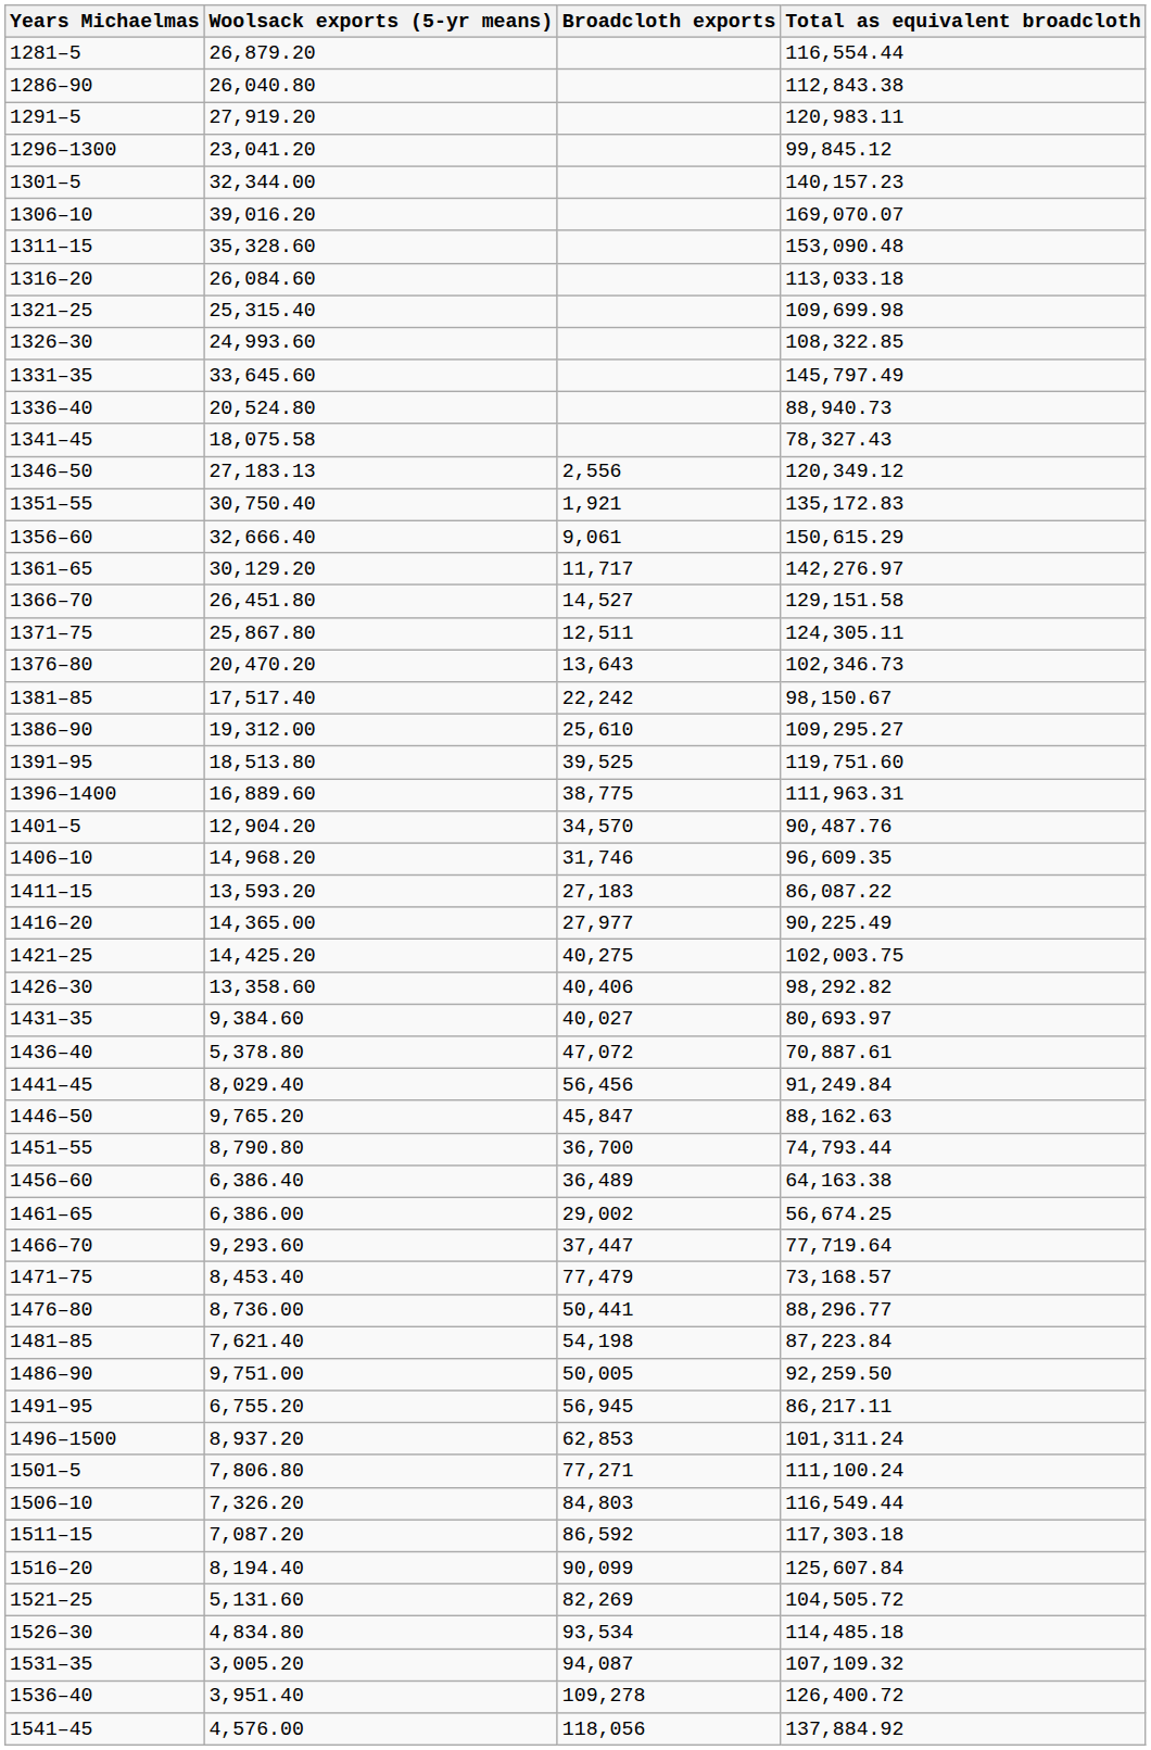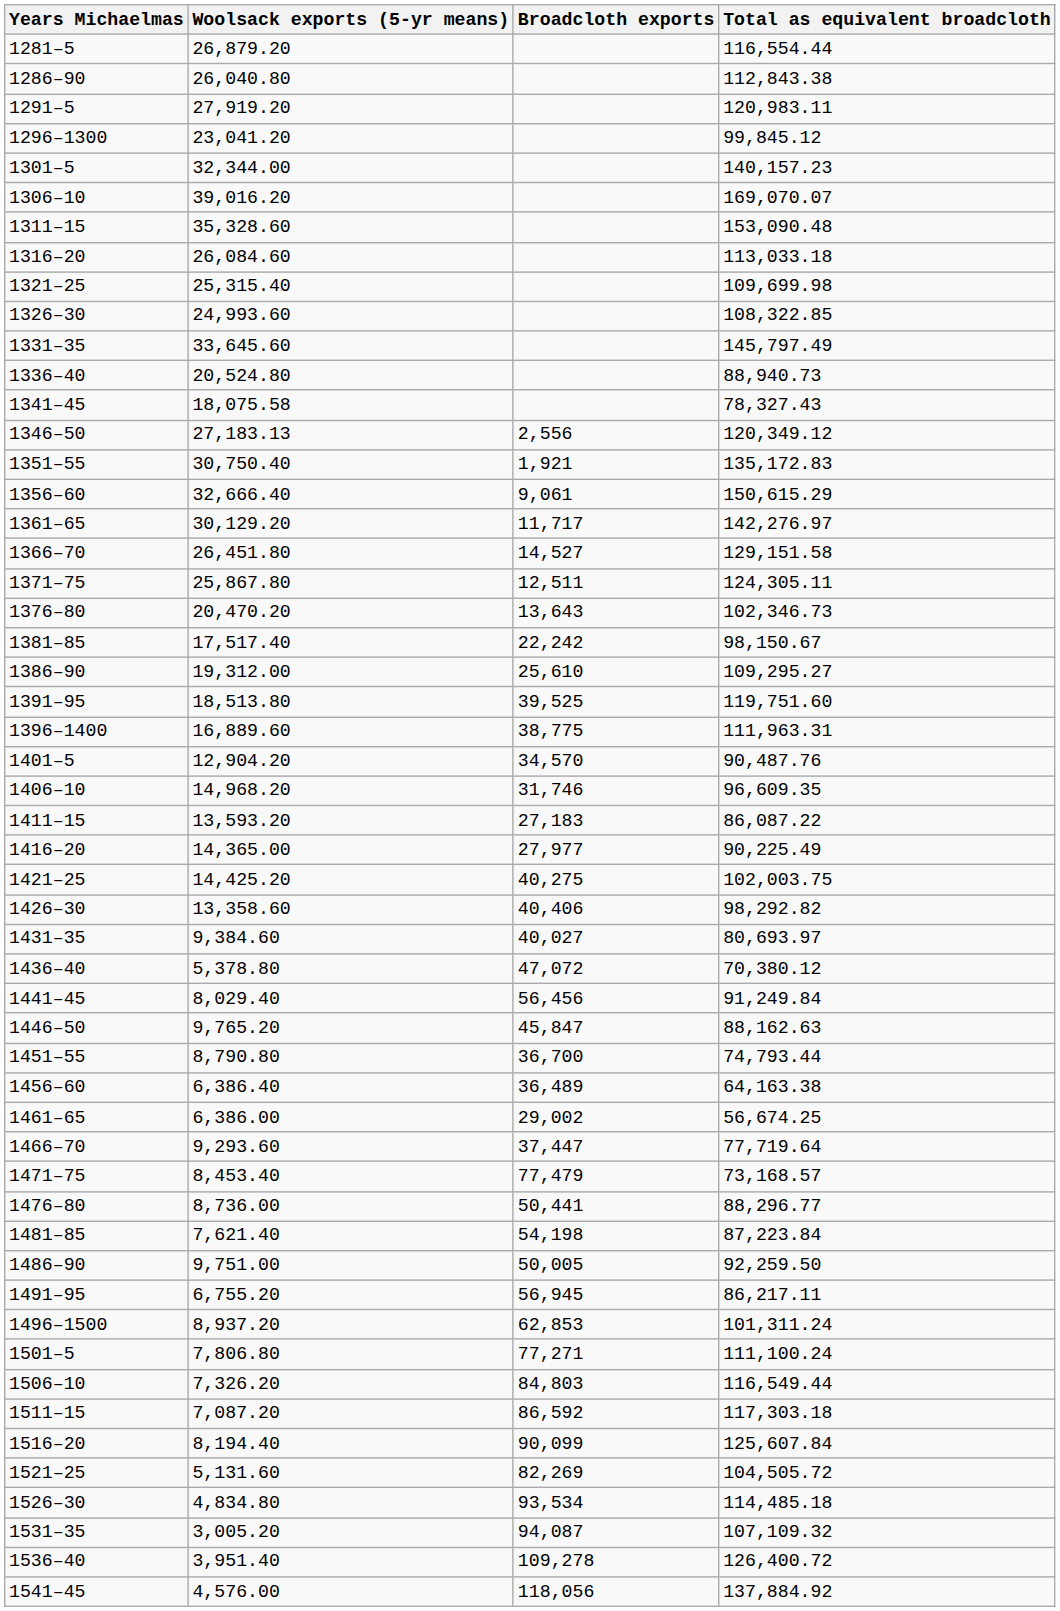 <table class="wikitable">
 <tr>
 <th>Years Michaelmas</th>
 <th>Woolsack exports (5-yr means)</th>
 <th>Broadcloth exports</th>
 <th>Total as equivalent broadcloth</th>
 </tr>
 <tr>
 <td>1281–5</td>
 <td>26,879.20</td>
 <td></td>
 <td>116,554.44</td>
 </tr>
 <tr>
 <td>1286–90</td>
 <td>26,040.80</td>
 <td></td>
 <td>112,843.38</td>
 </tr>
 <tr>
 <td>1291–5</td>
 <td>27,919.20</td>
 <td></td>
 <td>120,983.11</td>
 </tr>
 <tr>
 <td>1296–1300</td>
 <td>23,041.20</td>
 <td></td>
 <td>99,845.12</td>
 </tr>
 <tr>
 <td>1301–5</td>
 <td>32,344.00</td>
 <td></td>
 <td>140,157.23</td>
 </tr>
 <tr>
 <td>1306–10</td>
 <td>39,016.20</td>
 <td></td>
 <td>169,070.07</td>
 </tr>
 <tr>
 <td>1311–15</td>
 <td>35,328.60</td>
 <td></td>
 <td>153,090.48</td>
 </tr>
 <tr>
 <td>1316–20</td>
 <td>26,084.60</td>
 <td></td>
 <td>113,033.18</td>
 </tr>
 <tr>
 <td>1321–25</td>
 <td>25,315.40</td>
 <td></td>
 <td>109,699.98</td>
 </tr>
 <tr>
 <td>1326–30</td>
 <td>24,993.60</td>
 <td></td>
 <td>108,322.85</td>
 </tr>
 <tr>
 <td>1331–35</td>
 <td>33,645.60</td>
 <td></td>
 <td>145,797.49</td>
 </tr>
 <tr>
 <td>1336–40</td>
 <td>20,524.80</td>
 <td></td>
 <td>88,940.73</td>
 </tr>
 <tr>
 <td>1341–45</td>
 <td>18,075.58</td>
 <td></td>
 <td>78,327.43</td>
 </tr>
 <tr>
 <td>1346–50</td>
 <td>27,183.13</td>
 <td>2,556</td>
 <td>120,349.12</td>
 </tr>
 <tr>
 <td>1351–55</td>
 <td>30,750.40</td>
 <td>1,921</td>
 <td>135,172.83</td>
 </tr>
 <tr>
 <td>1356–60</td>
 <td>32,666.40</td>
 <td>9,061</td>
 <td>150,615.29</td>
 </tr>
 <tr>
 <td>1361–65</td>
 <td>30,129.20</td>
 <td>11,717</td>
 <td>142,276.97</td>
 </tr>
 <tr>
 <td>1366–70</td>
 <td>26,451.80</td>
 <td>14,527</td>
 <td>129,151.58</td>
 </tr>
 <tr>
 <td>1371–75</td>
 <td>25,867.80</td>
 <td>12,511</td>
 <td>124,305.11</td>
 </tr>
 <tr>
 <td>1376–80</td>
 <td>20,470.20</td>
 <td>13,643</td>
 <td>102,346.73</td>
 </tr>
 <tr>
 <td>1381–85</td>
 <td>17,517.40</td>
 <td>22,242</td>
 <td>98,150.67</td>
 </tr>
 <tr>
 <td>1386–90</td>
 <td>19,312.00</td>
 <td>25,610</td>
 <td>109,295.27</td>
 </tr>
 <tr>
 <td>1391–95</td>
 <td>18,513.80</td>
 <td>39,525</td>
 <td>119,751.60</td>
 </tr>
 <tr>
 <td>1396–1400</td>
 <td>16,889.60</td>
 <td>38,775</td>
 <td>111,963.31</td>
 </tr>
 <tr>
 <td>1401–5</td>
 <td>12,904.20</td>
 <td>34,570</td>
 <td>90,487.76</td>
 </tr>
 <tr>
 <td>1406–10</td>
 <td>14,968.20</td>
 <td>31,746</td>
 <td>96,609.35</td>
 </tr>
 <tr>
 <td>1411–15</td>
 <td>13,593.20</td>
 <td>27,183</td>
 <td>86,087.22</td>
 </tr>
 <tr>
 <td>1416–20</td>
 <td>14,365.00</td>
 <td>27,977</td>
 <td>90,225.49</td>
 </tr>
 <tr>
 <td>1421–25</td>
 <td>14,425.20</td>
 <td>40,275</td>
 <td>102,003.75</td>
 </tr>
 <tr>
 <td>1426–30</td>
 <td>13,358.60</td>
 <td>40,406</td>
 <td>98,292.82</td>
 </tr>
 <tr>
 <td>1431–35</td>
 <td>9,384.60</td>
 <td>40,027</td>
 <td>80,693.97</td>
 </tr>
 <tr>
 <td>1436–40</td>
 <td>5,378.80</td>
 <td>47,072</td>
-<td>70,887.61</td>
+<td>70,380.12</td>
 </tr>
 <tr>
 <td>1441–45</td>
 <td>8,029.40</td>
 <td>56,456</td>
 <td>91,249.84</td>
 </tr>
 <tr>
 <td>1446–50</td>
 <td>9,765.20</td>
 <td>45,847</td>
 <td>88,162.63</td>
 </tr>
 <tr>
 <td>1451–55</td>
 <td>8,790.80</td>
 <td>36,700</td>
 <td>74,793.44</td>
 </tr>
 <tr>
 <td>1456–60</td>
 <td>6,386.40</td>
 <td>36,489</td>
 <td>64,163.38</td>
 </tr>
 <tr>
 <td>1461–65</td>
 <td>6,386.00</td>
 <td>29,002</td>
 <td>56,674.25</td>
 </tr>
 <tr>
 <td>1466–70</td>
 <td>9,293.60</td>
 <td>37,447</td>
 <td>77,719.64</td>
 </tr>
 <tr>
 <td>1471–75</td>
 <td>8,453.40</td>
 <td>77,479</td>
 <td>73,168.57</td>
 </tr>
 <tr>
 <td>1476–80</td>
 <td>8,736.00</td>
 <td>50,441</td>
 <td>88,296.77</td>
 </tr>
 <tr>
 <td>1481–85</td>
 <td>7,621.40</td>
 <td>54,198</td>
 <td>87,223.84</td>
 </tr>
 <tr>
 <td>1486–90</td>
 <td>9,751.00</td>
 <td>50,005</td>
 <td>92,259.50</td>
 </tr>
 <tr>
 <td>1491–95</td>
 <td>6,755.20</td>
 <td>56,945</td>
 <td>86,217.11</td>
 </tr>
 <tr>
 <td>1496–1500</td>
 <td>8,937.20</td>
 <td>62,853</td>
 <td>101,311.24</td>
 </tr>
 <tr>
 <td>1501–5</td>
 <td>7,806.80</td>
 <td>77,271</td>
 <td>111,100.24</td>
 </tr>
 <tr>
 <td>1506–10</td>
 <td>7,326.20</td>
 <td>84,803</td>
 <td>116,549.44</td>
 </tr>
 <tr>
 <td>1511–15</td>
 <td>7,087.20</td>
 <td>86,592</td>
 <td>117,303.18</td>
 </tr>
 <tr>
 <td>1516–20</td>
 <td>8,194.40</td>
 <td>90,099</td>
 <td>125,607.84</td>
 </tr>
 <tr>
 <td>1521–25</td>
 <td>5,131.60</td>
 <td>82,269</td>
 <td>104,505.72</td>
 </tr>
 <tr>
 <td>1526–30</td>
 <td>4,834.80</td>
 <td>93,534</td>
 <td>114,485.18</td>
 </tr>
 <tr>
 <td>1531–35</td>
 <td>3,005.20</td>
 <td>94,087</td>
 <td>107,109.32</td>
 </tr>
 <tr>
 <td>1536–40</td>
 <td>3,951.40</td>
 <td>109,278</td>
 <td>126,400.72</td>
 </tr>
 <tr>
 <td>1541–45</td>
 <td>4,576.00</td>
 <td>118,056</td>
 <td>137,884.92</td>
 </tr>
 </table>
